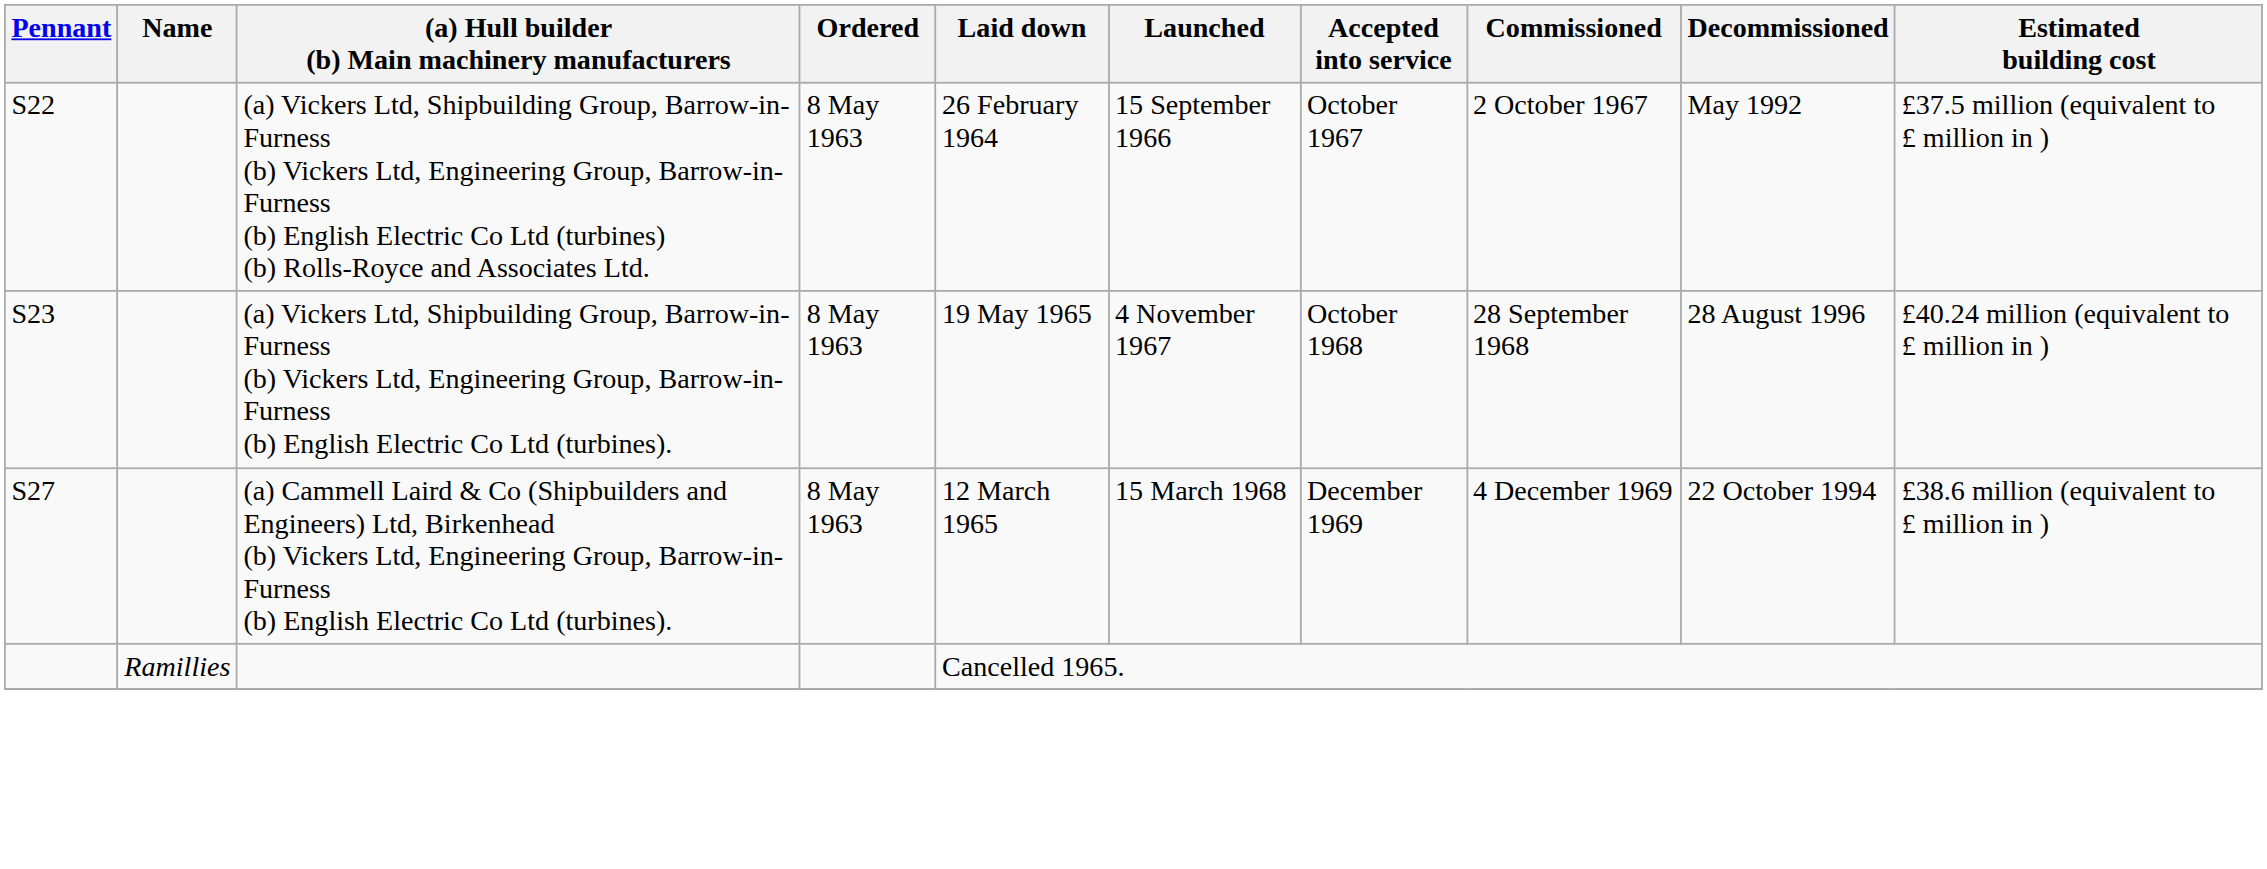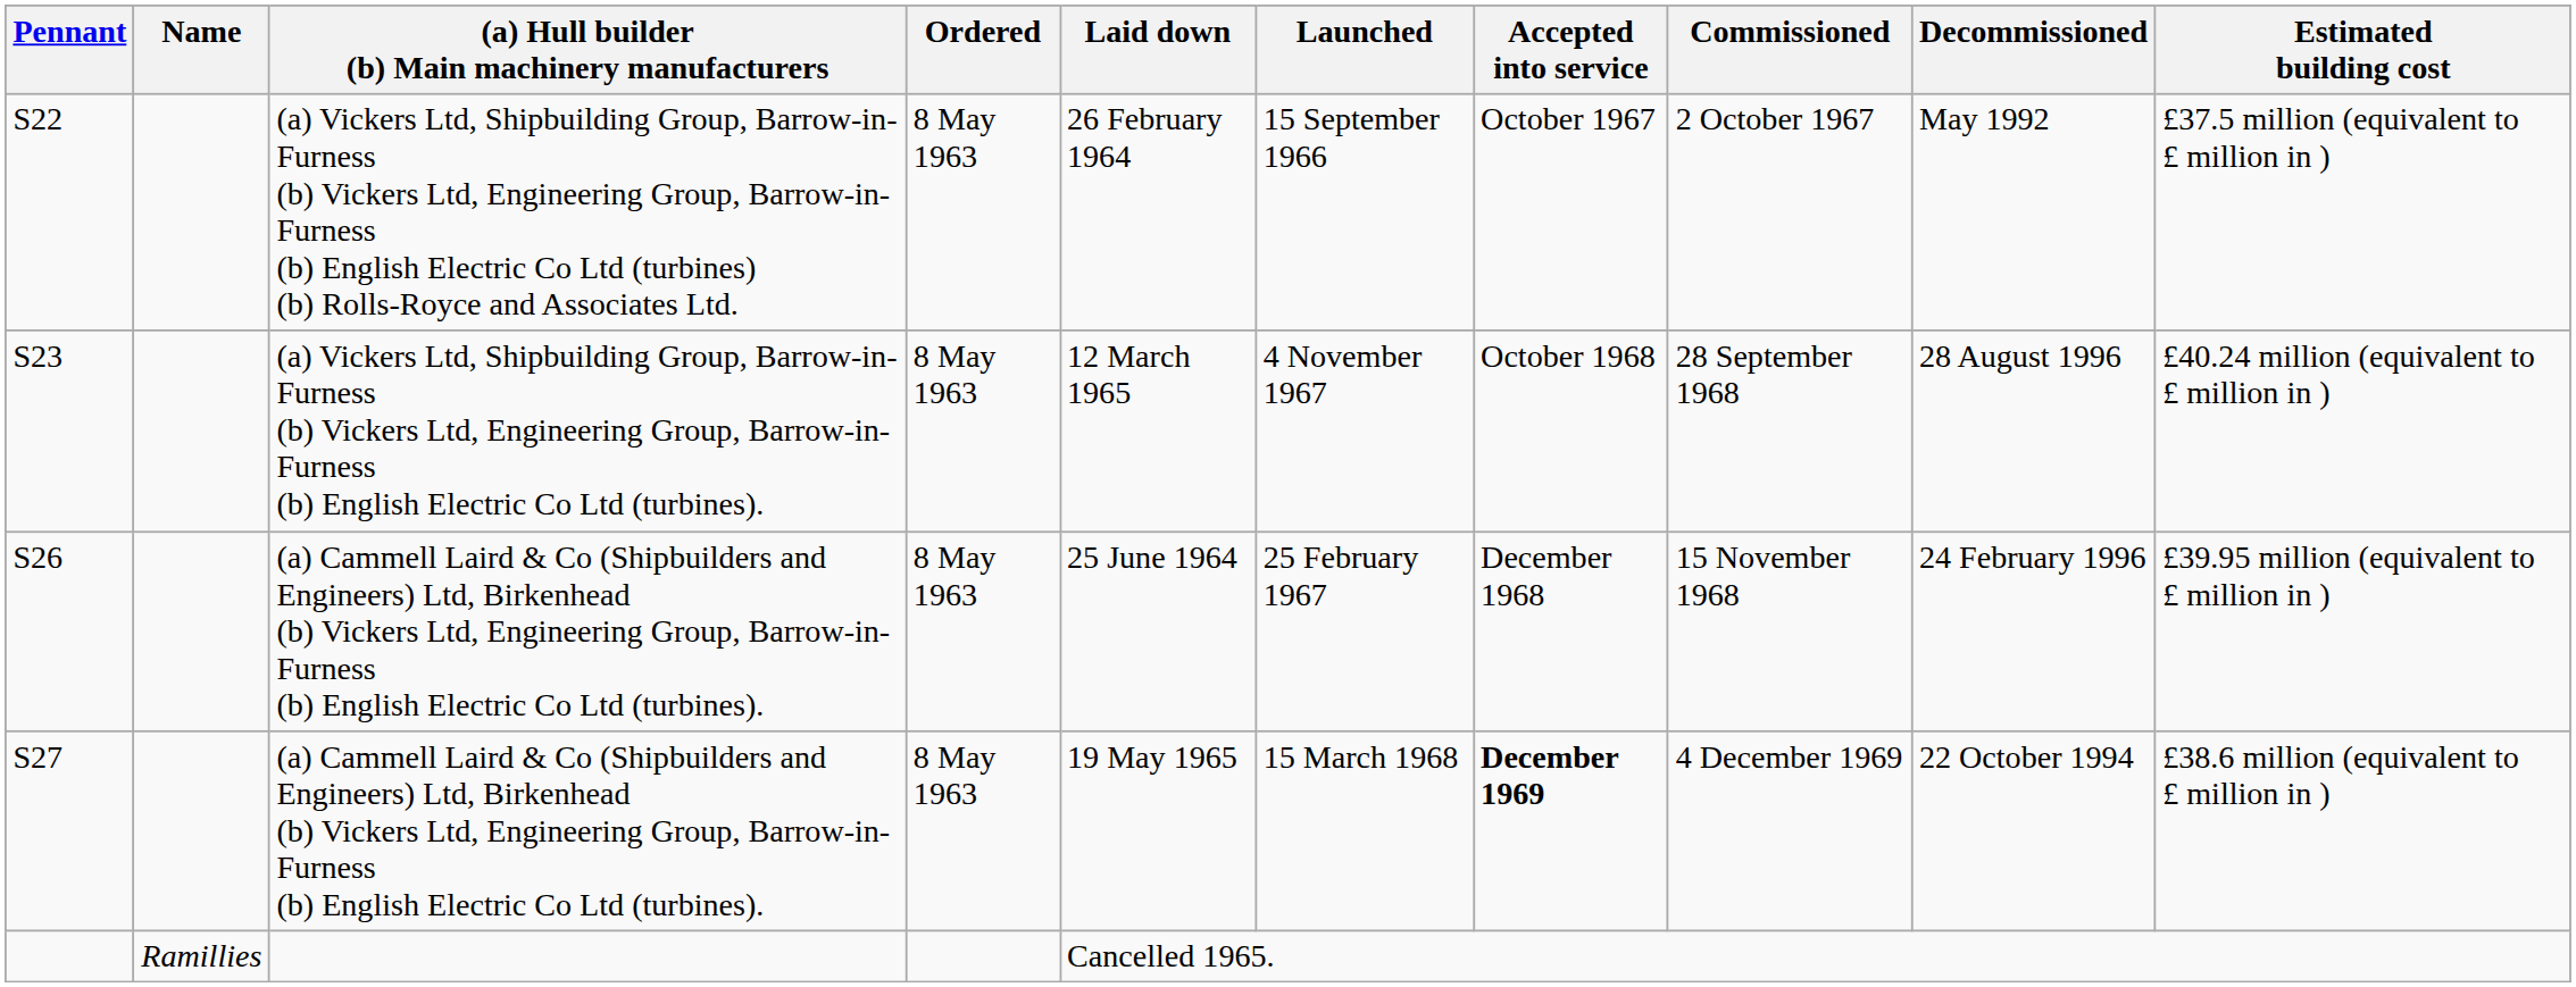 <table class="wikitable" style="font-size:97%;">
 <tr valign=top>
 <th><a href='#'>Pennant</a></th>
 <th>Name</th>
 <th>(a) Hull builder<br>(b) Main machinery manufacturers</th>
 <th>Ordered</th>
 <th>Laid down</th>
 <th>Launched</th>
 <th>Accepted<br>into service</th>
 <th>Commissioned</th>
 <th>Decommissioned</th>
 <th>Estimated<br>building cost</th>
 </tr>
 <tr valign=top>
 <td>S22</td>
 <td></td>
 <td>(a) Vickers Ltd, Shipbuilding Group, Barrow-in-Furness <br>(b) Vickers Ltd, Engineering Group, Barrow-in-Furness<br>(b) English Electric Co Ltd (turbines)<br>(b) Rolls-Royce and Associates Ltd.</td>
 <td>8 May 1963 </td>
 <td>26 February 1964</td>
 <td>15 September 1966</td>
 <td>October 1967</td>
 <td>2 October 1967</td>
 <td>May 1992</td>
 <td>£37.5 million (equivalent to £ million in )</td>
 </tr>
 <tr valign=top>
 <td>S23</td>
 <td></td>
 <td>(a) Vickers Ltd, Shipbuilding Group, Barrow-in-Furness <br>(b) Vickers Ltd, Engineering Group, Barrow-in-Furness<br>(b) English Electric Co Ltd (turbines).</td>
 <td>8 May 1963 </td>
-<td>19 May 1965</td>
+<td>12 March 1965</td>
 <td>4 November 1967</td>
 <td>October 1968</td>
 <td>28 September 1968</td>
 <td>28 August 1996</td>
 <td>£40.24 million (equivalent to £ million in )</td>
 </tr>
 <tr valign=top>
+<td>S26</td>
+<td></td>
+<td>(a) Cammell Laird & Co (Shipbuilders and Engineers) Ltd, Birkenhead<br>(b) Vickers Ltd, Engineering Group, Barrow-in-Furness<br>(b) English Electric Co Ltd (turbines).</td>
+<td>8 May 1963 </td>
+<td>25 June 1964</td>
+<td>25 February 1967</td>
+<td>December 1968</td>
+<td>15 November 1968</td>
+<td>24 February 1996</td>
+<td>£39.95 million (equivalent to £ million in )</td>
+</tr>
+<tr valign=top>
 <td>S27</td>
 <td></td>
 <td>(a) Cammell Laird & Co (Shipbuilders and Engineers) Ltd, Birkenhead<br>(b) Vickers Ltd, Engineering Group, Barrow-in-Furness<br>(b) English Electric Co Ltd (turbines).</td>
 <td>8 May 1963 </td>
-<td>12 March 1965</td>
+<td>19 May 1965</td>
 <td>15 March 1968</td>
-<td>December 1969</td>
+<td><strong>December 1969</strong></td>
 <td>4 December 1969</td>
 <td>22 October 1994</td>
 <td>£38.6 million (equivalent to £ million in )</td>
 </tr>
 <tr valign=top>
 <td></td>
 <td><em>Ramillies</em></td>
 <td></td>
 <td></td>
 <td colspan=6>Cancelled 1965.</td>
 </tr>
 <tr>
 </tr>
 </table>
